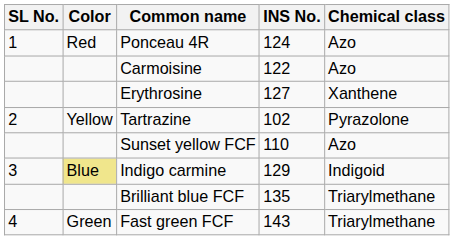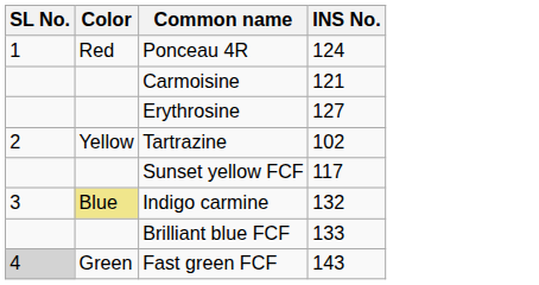 <table class="wikitable">
 <tr>
 <th>SL No.</th>
 <th>Color</th>
 <th>Common name</th>
 <th>INS No.</th>
-<th>Chemical class</th>
 </tr>
 <tr>
 <td>1</td>
 <td>Red</td>
 <td>Ponceau 4R</td>
 <td>124</td>
-<td>Azo</td>
 </tr>
 <tr>
 <td></td>
 <td></td>
 <td>Carmoisine</td>
-<td>122</td>
-<td>Azo</td>
+<td>121</td>
 </tr>
 <tr>
 <td></td>
 <td></td>
 <td>Erythrosine</td>
 <td>127</td>
-<td>Xanthene</td>
 </tr>
 <tr>
 <td>2</td>
 <td>Yellow</td>
 <td>Tartrazine</td>
 <td>102</td>
-<td>Pyrazolone</td>
 </tr>
 <tr>
 <td></td>
 <td></td>
 <td>Sunset yellow FCF</td>
-<td>110</td>
-<td>Azo</td>
+<td>117</td>
 </tr>
 <tr>
 <td>3</td>
 <td style="background: khaki;">Blue</td>
 <td>Indigo carmine</td>
-<td>129</td>
-<td>Indigoid</td>
+<td>132</td>
 </tr>
 <tr>
 <td></td>
 <td></td>
 <td>Brilliant blue FCF</td>
-<td>135</td>
-<td>Triarylmethane</td>
+<td>133</td>
 </tr>
 <tr>
-<td>4</td>
+<td style="background: lightgrey;">4</td>
 <td>Green</td>
 <td>Fast green FCF</td>
 <td>143</td>
-<td>Triarylmethane</td>
 </tr>
 </table>
